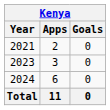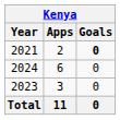 <table class="wikitable" style="text-align:center">
 <tr>
 <th colspan=3><a href='#'>Kenya</a></th>
 </tr>
 <tr>
 <th>Year</th>
 <th>Apps</th>
 <th>Goals</th>
 </tr>
 <tr>
 <td>2021</td>
 <td>2</td>
+<td><strong>0</strong></td>
+</tr>
+<tr>
+<td>2024</td>
+<td>6</td>
 <td>0</td>
 </tr>
 <tr>
 <td>2023</td>
 <td>3</td>
 <td>0</td>
 </tr>
 <tr>
-<td>2024</td>
-<td>6</td>
-<td>0</td>
-</tr>
-<tr>
 <th>Total</th>
 <th>11</th>
 <th>0</th>
 </tr>
 </table>
